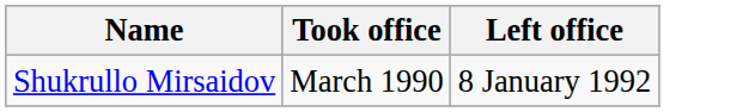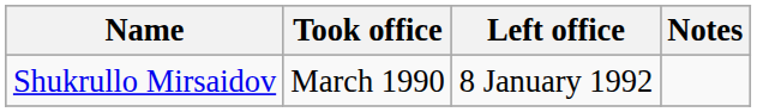 <table class="wikitable">
 <tr>
 <th>Name</th>
 <th>Took office</th>
 <th>Left office</th>
+<th>Notes</th>
 </tr>
 <tr>
 <td><a href='#'>Shukrullo Mirsaidov</a></td>
 <td>March 1990</td>
 <td>8 January 1992</td>
+<td></td>
 </tr>
 </table>
